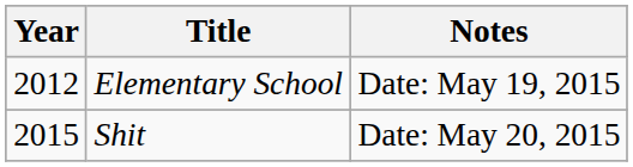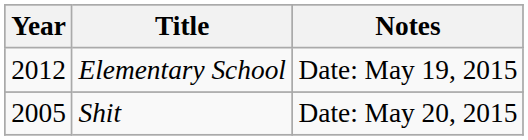 <table class="wikitable">
 <tr>
 <th>Year</th>
 <th>Title</th>
 <th>Notes</th>
 </tr>
 <tr>
 <td>2012</td>
 <td><em>Elementary School</em></td>
 <td>Date: May 19, 2015</td>
 </tr>
 <tr>
-<td>2015</td>
+<td>2005</td>
 <td><em>Shit</em></td>
 <td>Date: May 20, 2015</td>
 </tr>
 </table>
